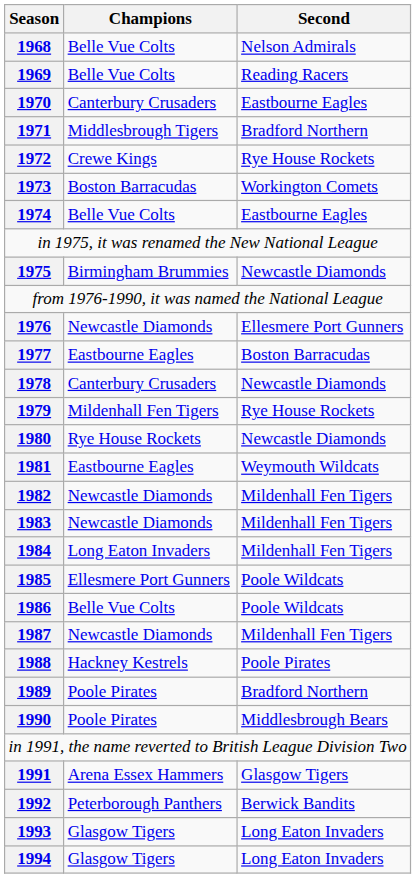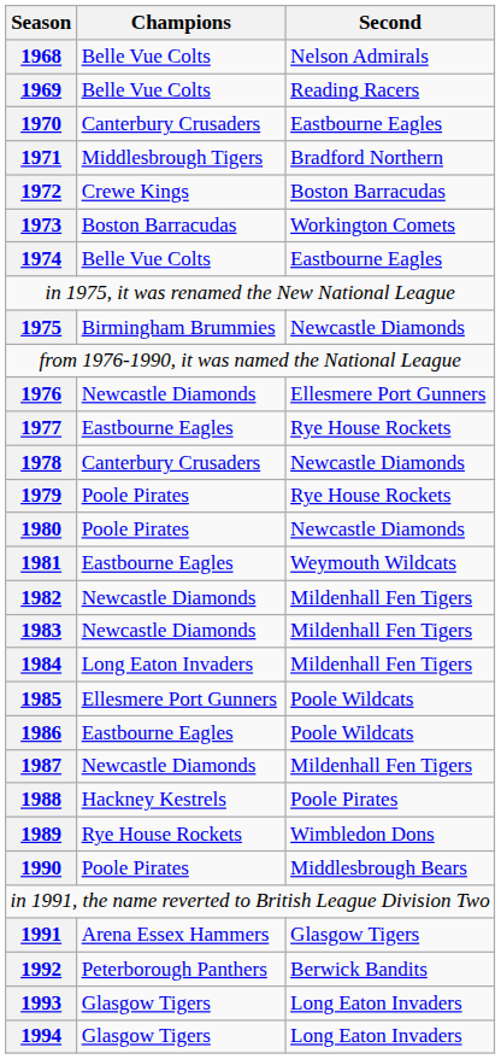 <table class="wikitable" style="font-size: 90%">
 <tr>
 <th>Season</th>
 <th>Champions</th>
 <th>Second</th>
 </tr>
 <tr>
 <th><a href='#'>1968</a></th>
 <td><a href='#'>Belle Vue Colts</a></td>
 <td><a href='#'>Nelson Admirals</a></td>
 </tr>
 <tr>
 <th><a href='#'>1969</a></th>
 <td><a href='#'>Belle Vue Colts</a></td>
 <td><a href='#'>Reading Racers</a></td>
 </tr>
 <tr>
 <th><a href='#'>1970</a></th>
 <td><a href='#'>Canterbury Crusaders</a></td>
 <td><a href='#'>Eastbourne Eagles</a></td>
 </tr>
 <tr>
 <th><a href='#'>1971</a></th>
 <td><a href='#'>Middlesbrough Tigers</a></td>
 <td><a href='#'>Bradford Northern</a></td>
 </tr>
 <tr>
 <th><a href='#'>1972</a></th>
 <td><a href='#'>Crewe Kings</a></td>
-<td><a href='#'>Rye House Rockets</a></td>
+<td><a href='#'>Boston Barracudas</a></td>
 </tr>
 <tr>
 <th><a href='#'>1973</a></th>
 <td><a href='#'>Boston Barracudas</a></td>
 <td><a href='#'>Workington Comets</a></td>
 </tr>
 <tr>
 <th><a href='#'>1974</a></th>
 <td><a href='#'>Belle Vue Colts</a></td>
 <td><a href='#'>Eastbourne Eagles</a></td>
 </tr>
 <tr>
 <td colspan=3 align=center><em>in 1975, it was renamed the New National League</em></td>
 </tr>
 <tr>
 <th><a href='#'>1975</a></th>
 <td><a href='#'>Birmingham Brummies</a></td>
 <td><a href='#'>Newcastle Diamonds</a></td>
 </tr>
 <tr>
 <td colspan=3 align=center><em>from 1976-1990, it was named the National League</em></td>
 </tr>
 <tr>
 <th><a href='#'>1976</a></th>
 <td><a href='#'>Newcastle Diamonds</a></td>
 <td><a href='#'>Ellesmere Port Gunners</a></td>
 </tr>
 <tr>
 <th><a href='#'>1977</a></th>
 <td><a href='#'>Eastbourne Eagles</a></td>
-<td><a href='#'>Boston Barracudas</a></td>
+<td><a href='#'>Rye House Rockets</a></td>
 </tr>
 <tr>
 <th><a href='#'>1978</a></th>
 <td><a href='#'>Canterbury Crusaders</a></td>
 <td><a href='#'>Newcastle Diamonds</a></td>
 </tr>
 <tr>
 <th><a href='#'>1979</a></th>
-<td><a href='#'>Mildenhall Fen Tigers</a></td>
+<td><a href='#'>Poole Pirates</a></td>
 <td><a href='#'>Rye House Rockets</a></td>
 </tr>
 <tr>
 <th><a href='#'>1980</a></th>
-<td><a href='#'>Rye House Rockets</a></td>
+<td><a href='#'>Poole Pirates</a></td>
 <td><a href='#'>Newcastle Diamonds</a></td>
 </tr>
 <tr>
 <th><a href='#'>1981</a></th>
 <td><a href='#'>Eastbourne Eagles</a></td>
 <td><a href='#'>Weymouth Wildcats</a></td>
 </tr>
 <tr>
 <th><a href='#'>1982</a></th>
 <td><a href='#'>Newcastle Diamonds</a></td>
 <td><a href='#'>Mildenhall Fen Tigers</a></td>
 </tr>
 <tr>
 <th><a href='#'>1983</a></th>
 <td><a href='#'>Newcastle Diamonds</a></td>
 <td><a href='#'>Mildenhall Fen Tigers</a></td>
 </tr>
 <tr>
 <th><a href='#'>1984</a></th>
 <td><a href='#'>Long Eaton Invaders</a></td>
 <td><a href='#'>Mildenhall Fen Tigers</a></td>
 </tr>
 <tr>
 <th><a href='#'>1985</a></th>
 <td><a href='#'>Ellesmere Port Gunners</a></td>
 <td><a href='#'>Poole Wildcats</a></td>
 </tr>
 <tr>
 <th><a href='#'>1986</a></th>
-<td><a href='#'>Belle Vue Colts</a></td>
+<td><a href='#'>Eastbourne Eagles</a></td>
 <td><a href='#'>Poole Wildcats</a></td>
 </tr>
 <tr>
 <th><a href='#'>1987</a></th>
 <td><a href='#'>Newcastle Diamonds</a></td>
 <td><a href='#'>Mildenhall Fen Tigers</a></td>
 </tr>
 <tr>
 <th><a href='#'>1988</a></th>
 <td><a href='#'>Hackney Kestrels</a></td>
 <td><a href='#'>Poole Pirates</a></td>
 </tr>
 <tr>
 <th><a href='#'>1989</a></th>
-<td><a href='#'>Poole Pirates</a></td>
-<td><a href='#'>Bradford Northern</a></td>
+<td><a href='#'>Rye House Rockets</a></td>
+<td><a href='#'>Wimbledon Dons</a></td>
 </tr>
 <tr>
 <th><a href='#'>1990</a></th>
 <td><a href='#'>Poole Pirates</a></td>
 <td><a href='#'>Middlesbrough Bears</a></td>
 </tr>
 <tr>
 <td colspan=3 align=center><em>in 1991, the name reverted to British League Division Two</em></td>
 </tr>
 <tr>
 <th><a href='#'>1991</a></th>
 <td><a href='#'>Arena Essex Hammers</a></td>
 <td><a href='#'>Glasgow Tigers</a></td>
 </tr>
 <tr>
 <th><a href='#'>1992</a></th>
 <td><a href='#'>Peterborough Panthers</a></td>
 <td><a href='#'>Berwick Bandits</a></td>
 </tr>
 <tr>
 <th><a href='#'>1993</a></th>
 <td><a href='#'>Glasgow Tigers</a></td>
 <td><a href='#'>Long Eaton Invaders</a></td>
 </tr>
 <tr>
 <th><a href='#'>1994</a></th>
 <td><a href='#'>Glasgow Tigers</a></td>
 <td><a href='#'>Long Eaton Invaders</a></td>
 </tr>
 </table>
